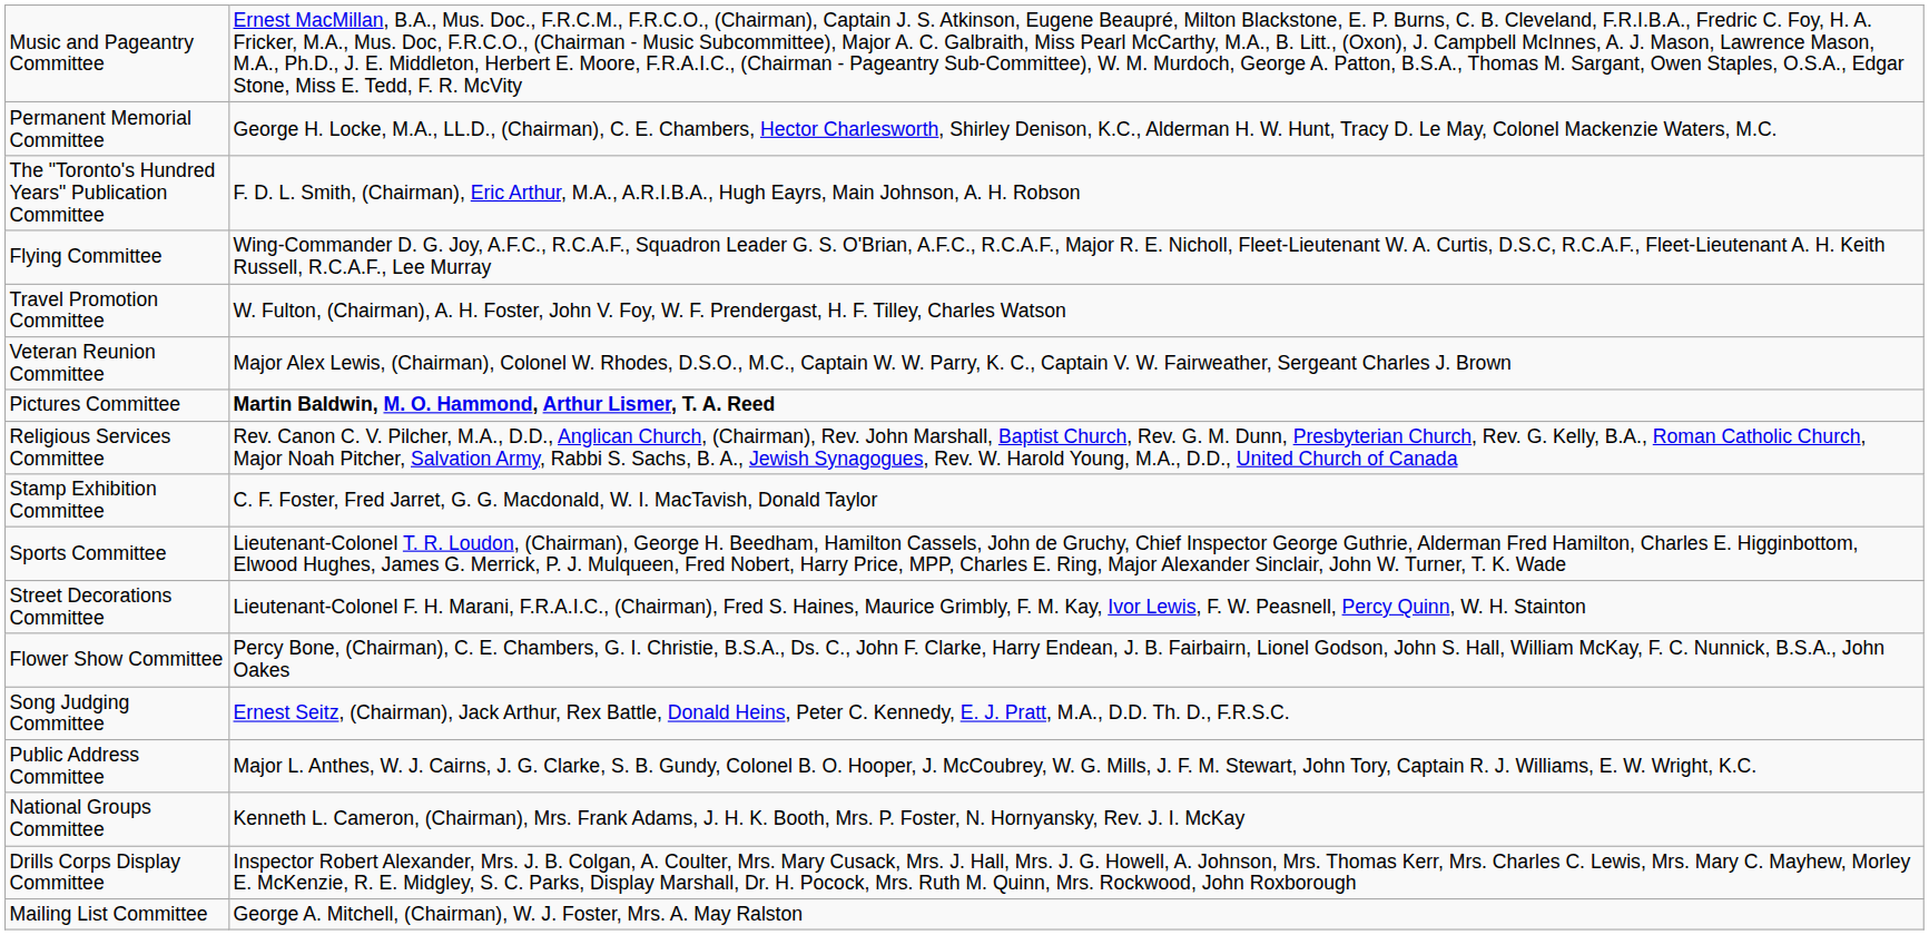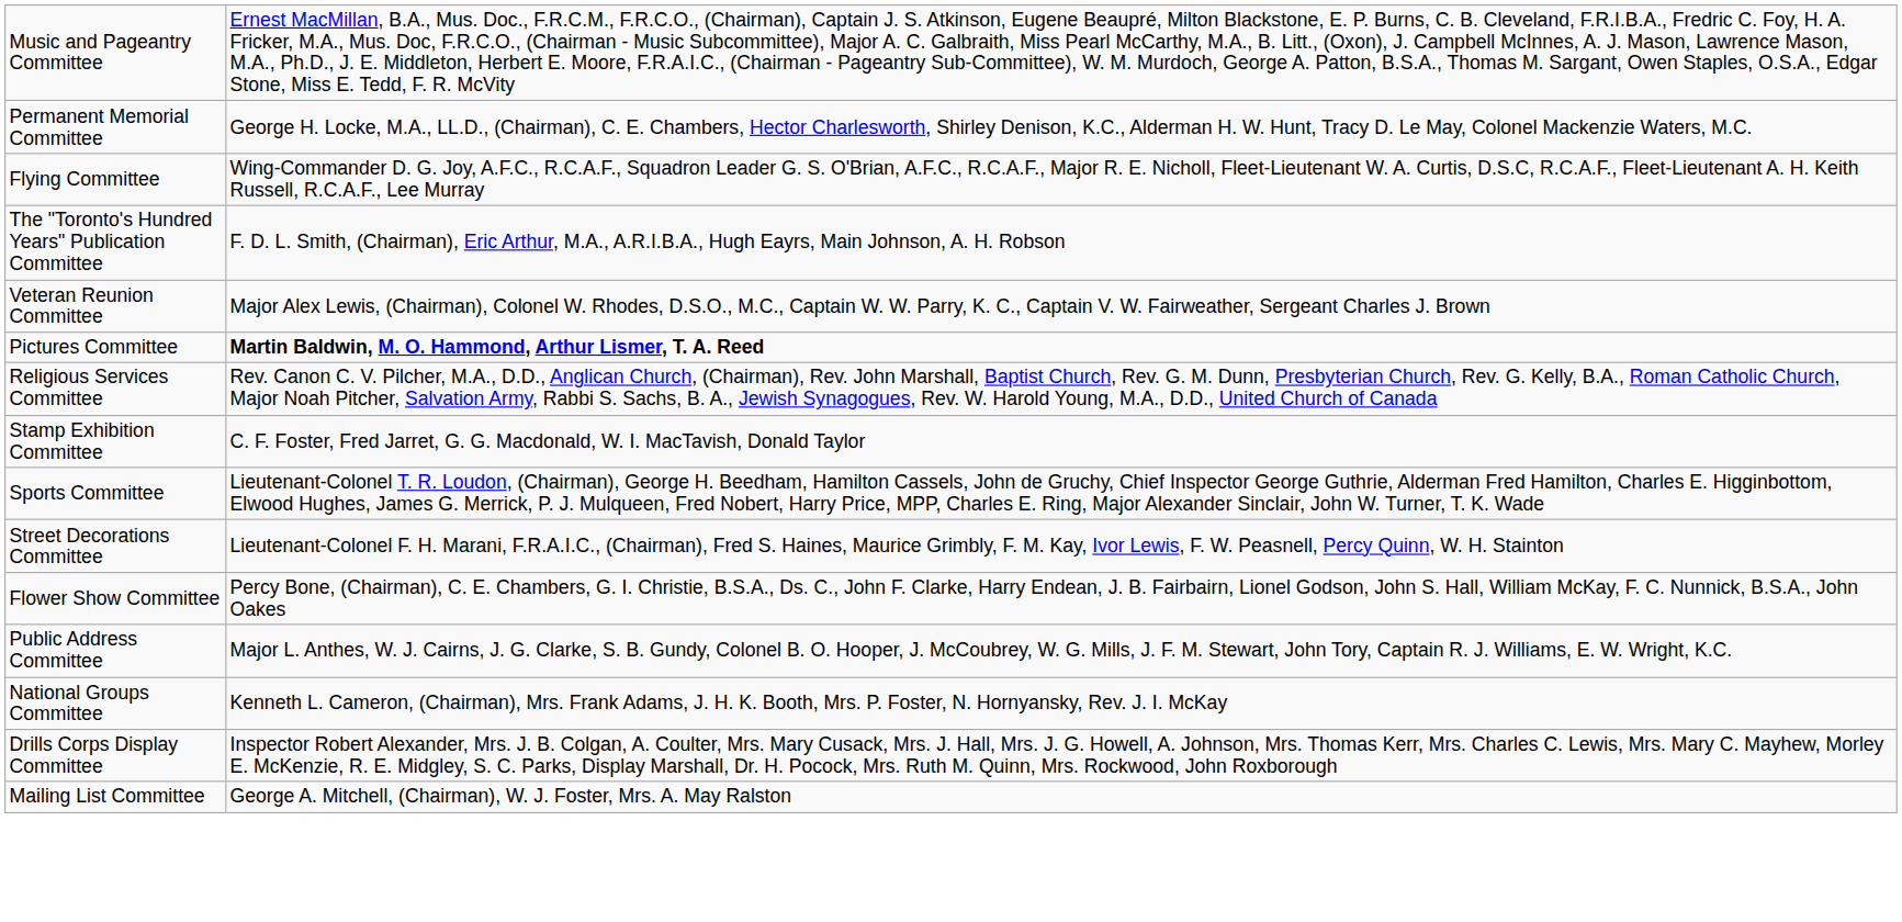 <table class="wikitable">
 <tr>
 <td>Music and Pageantry Committee</td>
 <td><a href='#'>Ernest MacMillan</a>, B.A., Mus. Doc., F.R.C.M., F.R.C.O., (Chairman), Captain J. S. Atkinson, Eugene Beaupré, Milton Blackstone, E. P. Burns, C. B. Cleveland, F.R.I.B.A., Fredric C. Foy, H. A. Fricker, M.A., Mus. Doc, F.R.C.O., (Chairman - Music Subcommittee), Major A. C. Galbraith, Miss Pearl McCarthy, M.A., B. Litt., (Oxon), J. Campbell McInnes, A. J. Mason, Lawrence Mason, M.A., Ph.D., J. E. Middleton, Herbert E. Moore, F.R.A.I.C., (Chairman - Pageantry Sub-Committee), W. M. Murdoch, George A. Patton, B.S.A., Thomas M. Sargant, Owen Staples, O.S.A., Edgar Stone, Miss E. Tedd, F. R. McVity</td>
 </tr>
 <tr>
 <td>Permanent Memorial Committee</td>
 <td>George H. Locke, M.A., LL.D., (Chairman), C. E. Chambers, <a href='#'>Hector Charlesworth</a>, Shirley Denison, K.C., Alderman H. W. Hunt, Tracy D. Le May, Colonel Mackenzie Waters, M.C.</td>
 </tr>
 <tr>
-<td>The "Toronto's Hundred Years" Publication Committee</td>
-<td>F. D. L. Smith, (Chairman), <a href='#'>Eric Arthur</a>, M.A., A.R.I.B.A., Hugh Eayrs, Main Johnson, A. H. Robson</td>
-</tr>
-<tr>
 <td>Flying Committee</td>
 <td>Wing-Commander D. G. Joy, A.F.C., R.C.A.F., Squadron Leader G. S. O'Brian, A.F.C., R.C.A.F., Major R. E. Nicholl, Fleet-Lieutenant W. A. Curtis, D.S.C, R.C.A.F., Fleet-Lieutenant A. H. Keith Russell, R.C.A.F., Lee Murray</td>
 </tr>
 <tr>
-<td>Travel Promotion Committee</td>
-<td>W. Fulton, (Chairman), A. H. Foster, John V. Foy, W. F. Prendergast, H. F. Tilley, Charles Watson</td>
+<td>The "Toronto's Hundred Years" Publication Committee</td>
+<td>F. D. L. Smith, (Chairman), <a href='#'>Eric Arthur</a>, M.A., A.R.I.B.A., Hugh Eayrs, Main Johnson, A. H. Robson</td>
 </tr>
 <tr>
 <td>Veteran Reunion Committee</td>
 <td>Major Alex Lewis, (Chairman), Colonel W. Rhodes, D.S.O., M.C., Captain W. W. Parry, K. C., Captain V. W. Fairweather, Sergeant Charles J. Brown</td>
 </tr>
 <tr>
 <td>Pictures Committee</td>
 <td><strong>Martin Baldwin, <a href='#'>M. O. Hammond</a>, <a href='#'>Arthur Lismer</a>, T. A. Reed</strong></td>
 </tr>
 <tr>
 <td>Religious Services Committee</td>
 <td>Rev. Canon C. V. Pilcher, M.A., D.D., <a href='#'>Anglican Church</a>, (Chairman), Rev. John Marshall, <a href='#'>Baptist Church</a>, Rev. G. M. Dunn, <a href='#'>Presbyterian Church</a>, Rev. G. Kelly, B.A., <a href='#'>Roman Catholic Church</a>, Major Noah Pitcher, <a href='#'>Salvation Army</a>, Rabbi S. Sachs, B. A., <a href='#'>Jewish Synagogues</a>, Rev. W. Harold Young, M.A., D.D., <a href='#'>United Church of Canada</a></td>
 </tr>
 <tr>
 <td>Stamp Exhibition Committee</td>
 <td>C. F. Foster, Fred Jarret, G. G. Macdonald, W. I. MacTavish, Donald Taylor</td>
 </tr>
 <tr>
 <td>Sports Committee</td>
 <td>Lieutenant-Colonel <a href='#'>T. R. Loudon</a>, (Chairman), George H. Beedham, Hamilton Cassels, John de Gruchy, Chief Inspector George Guthrie, Alderman Fred Hamilton, Charles E. Higginbottom, Elwood Hughes, James G. Merrick, P. J. Mulqueen, Fred Nobert, Harry Price, MPP, Charles E. Ring, Major Alexander Sinclair, John W. Turner, T. K. Wade</td>
 </tr>
 <tr>
 <td>Street Decorations Committee</td>
 <td>Lieutenant-Colonel F. H. Marani, F.R.A.I.C., (Chairman), Fred S. Haines, Maurice Grimbly, F. M. Kay, <a href='#'>Ivor Lewis</a>, F. W. Peasnell, <a href='#'>Percy Quinn</a>, W. H. Stainton</td>
 </tr>
 <tr>
 <td>Flower Show Committee</td>
 <td>Percy Bone, (Chairman), C. E. Chambers, G. I. Christie, B.S.A., Ds. C., John F. Clarke, Harry Endean, J. B. Fairbairn, Lionel Godson, John S. Hall, William McKay, F. C. Nunnick, B.S.A., John Oakes</td>
 </tr>
 <tr>
-<td>Song Judging Committee</td>
-<td><a href='#'>Ernest Seitz</a>, (Chairman), Jack Arthur, Rex Battle, <a href='#'>Donald Heins</a>, Peter C. Kennedy, <a href='#'>E. J. Pratt</a>, M.A., D.D. Th. D., F.R.S.C.</td>
-</tr>
-<tr>
 <td>Public Address Committee</td>
 <td>Major L. Anthes, W. J. Cairns, J. G. Clarke, S. B. Gundy, Colonel B. O. Hooper, J. McCoubrey, W. G. Mills, J. F. M. Stewart, John Tory, Captain R. J. Williams, E. W. Wright, K.C.</td>
 </tr>
 <tr>
 <td>National Groups Committee</td>
 <td>Kenneth L. Cameron, (Chairman), Mrs. Frank Adams, J. H. K. Booth, Mrs. P. Foster, N. Hornyansky, Rev. J. I. McKay</td>
 </tr>
 <tr>
 <td>Drills Corps Display Committee</td>
 <td>Inspector Robert Alexander, Mrs. J. B. Colgan, A. Coulter, Mrs. Mary Cusack, Mrs. J. Hall, Mrs. J. G. Howell, A. Johnson, Mrs. Thomas Kerr, Mrs. Charles C. Lewis, Mrs. Mary C. Mayhew, Morley E. McKenzie, R. E. Midgley, S. C. Parks, Display Marshall, Dr. H. Pocock, Mrs. Ruth M. Quinn, Mrs. Rockwood, John Roxborough</td>
 </tr>
 <tr>
 <td>Mailing List Committee</td>
 <td>George A. Mitchell, (Chairman), W. J. Foster, Mrs. A. May Ralston</td>
 </tr>
 </table>
